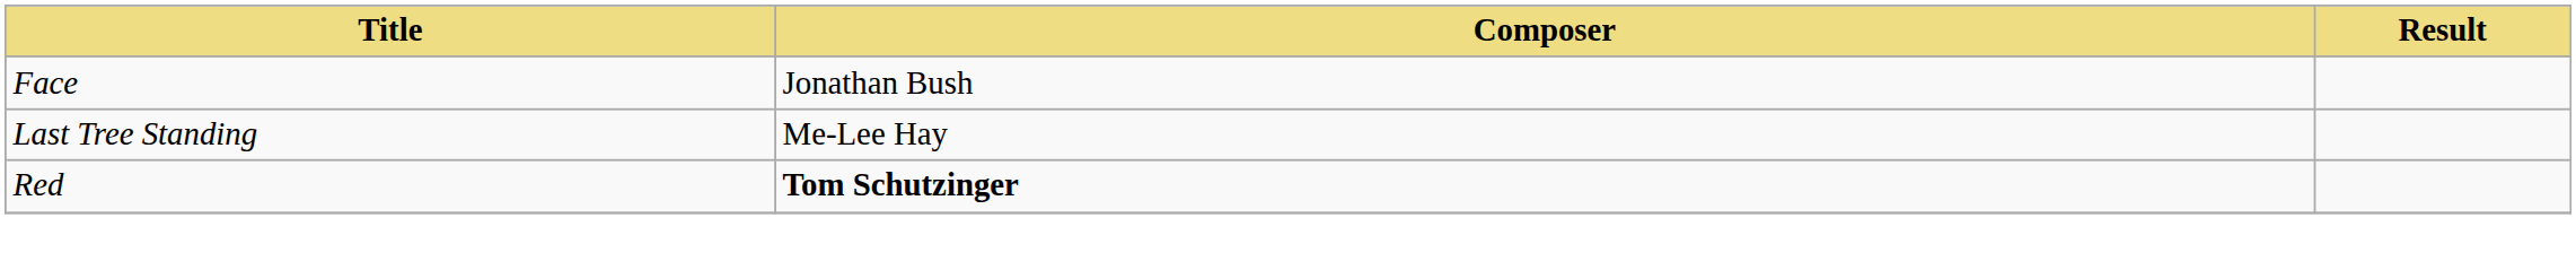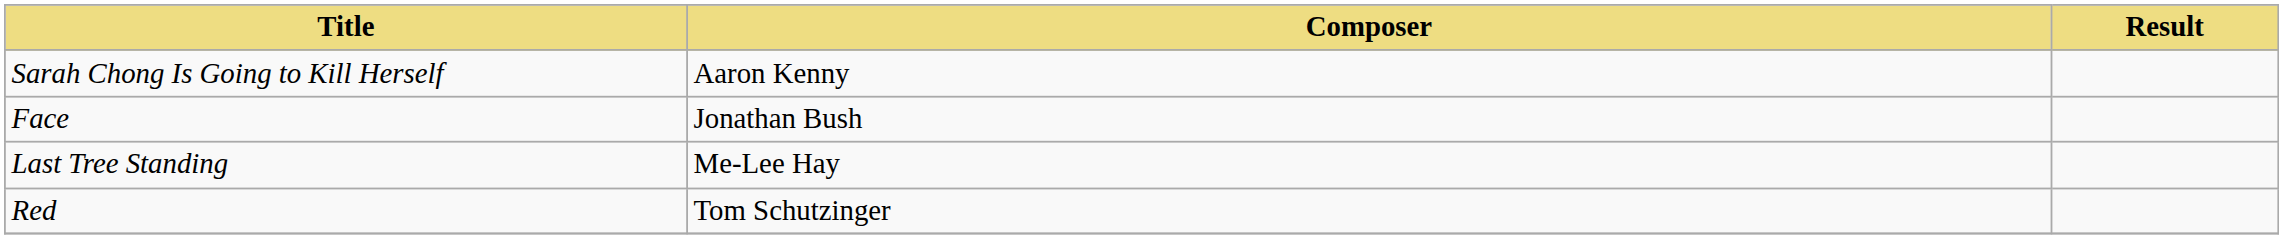 <table class="wikitable" width=100%>
 <tr>
 <th style="width:30%;background:#EEDD82;">Title</th>
 <th style="width:60%;background:#EEDD82;">Composer</th>
 <th style="width:10%;background:#EEDD82;">Result<br></th>
+</tr>
+<tr>
+<td><em>Sarah Chong Is Going to Kill Herself</em></td>
+<td>Aaron Kenny</td>
+<td></td>
 </tr>
 <tr>
 <td><em>Face</em></td>
 <td>Jonathan Bush</td>
 <td></td>
 </tr>
 <tr>
 <td><em>Last Tree Standing</em></td>
 <td>Me-Lee Hay</td>
 <td></td>
 </tr>
 <tr>
 <td><em>Red</em></td>
-<td><strong>Tom Schutzinger</strong></td>
+<td>Tom Schutzinger</td>
 <td></td>
 </tr>
 <tr>
 </tr>
 </table>
